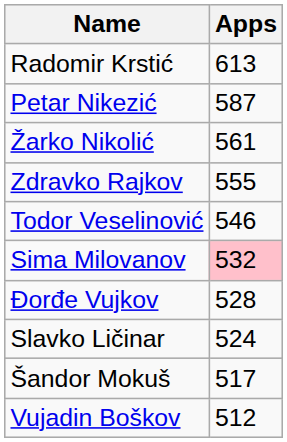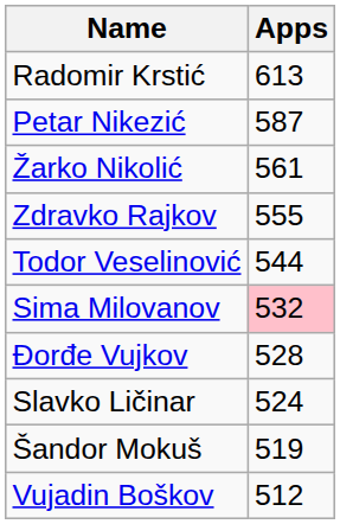 <table class="wikitable">
 <tr>
 <th>Name</th>
 <th>Apps</th>
 </tr>
 <tr>
 <td> Radomir Krstić</td>
 <td>613</td>
 </tr>
 <tr>
 <td> <a href='#'>Petar Nikezić</a></td>
 <td>587</td>
 </tr>
 <tr>
 <td> <a href='#'>Žarko Nikolić</a></td>
 <td>561</td>
 </tr>
 <tr>
 <td> <a href='#'>Zdravko Rajkov</a></td>
 <td>555</td>
 </tr>
 <tr>
 <td> <a href='#'>Todor Veselinović</a></td>
-<td>546</td>
+<td>544</td>
 </tr>
 <tr>
 <td> <a href='#'>Sima Milovanov</a></td>
 <td style="background: pink;">532</td>
 </tr>
 <tr>
 <td> <a href='#'>Đorđe Vujkov</a></td>
 <td>528</td>
 </tr>
 <tr>
 <td> Slavko Ličinar</td>
 <td>524</td>
 </tr>
 <tr>
 <td> Šandor Mokuš</td>
-<td>517</td>
+<td>519</td>
 </tr>
 <tr>
 <td> <a href='#'>Vujadin Boškov</a></td>
 <td>512</td>
 </tr>
 </table>
